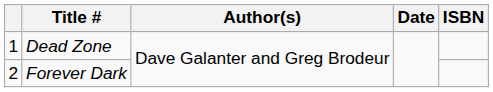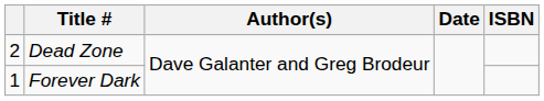 <table class="wikitable">
 <tr>
 <th></th>
 <th>Title #</th>
 <th>Author(s)</th>
 <th>Date</th>
 <th>ISBN</th>
 </tr>
 <tr>
-<td>1</td>
+<td>2</td>
 <td><em>Dead Zone</em></td>
 <td rowspan="2">Dave Galanter and Greg Brodeur</td>
 <td rowspan="2"></td>
 <td></td>
 </tr>
 <tr>
-<td>2</td>
+<td>1</td>
 <td><em>Forever Dark</em></td>
 <td></td>
 </tr>
 </table>
